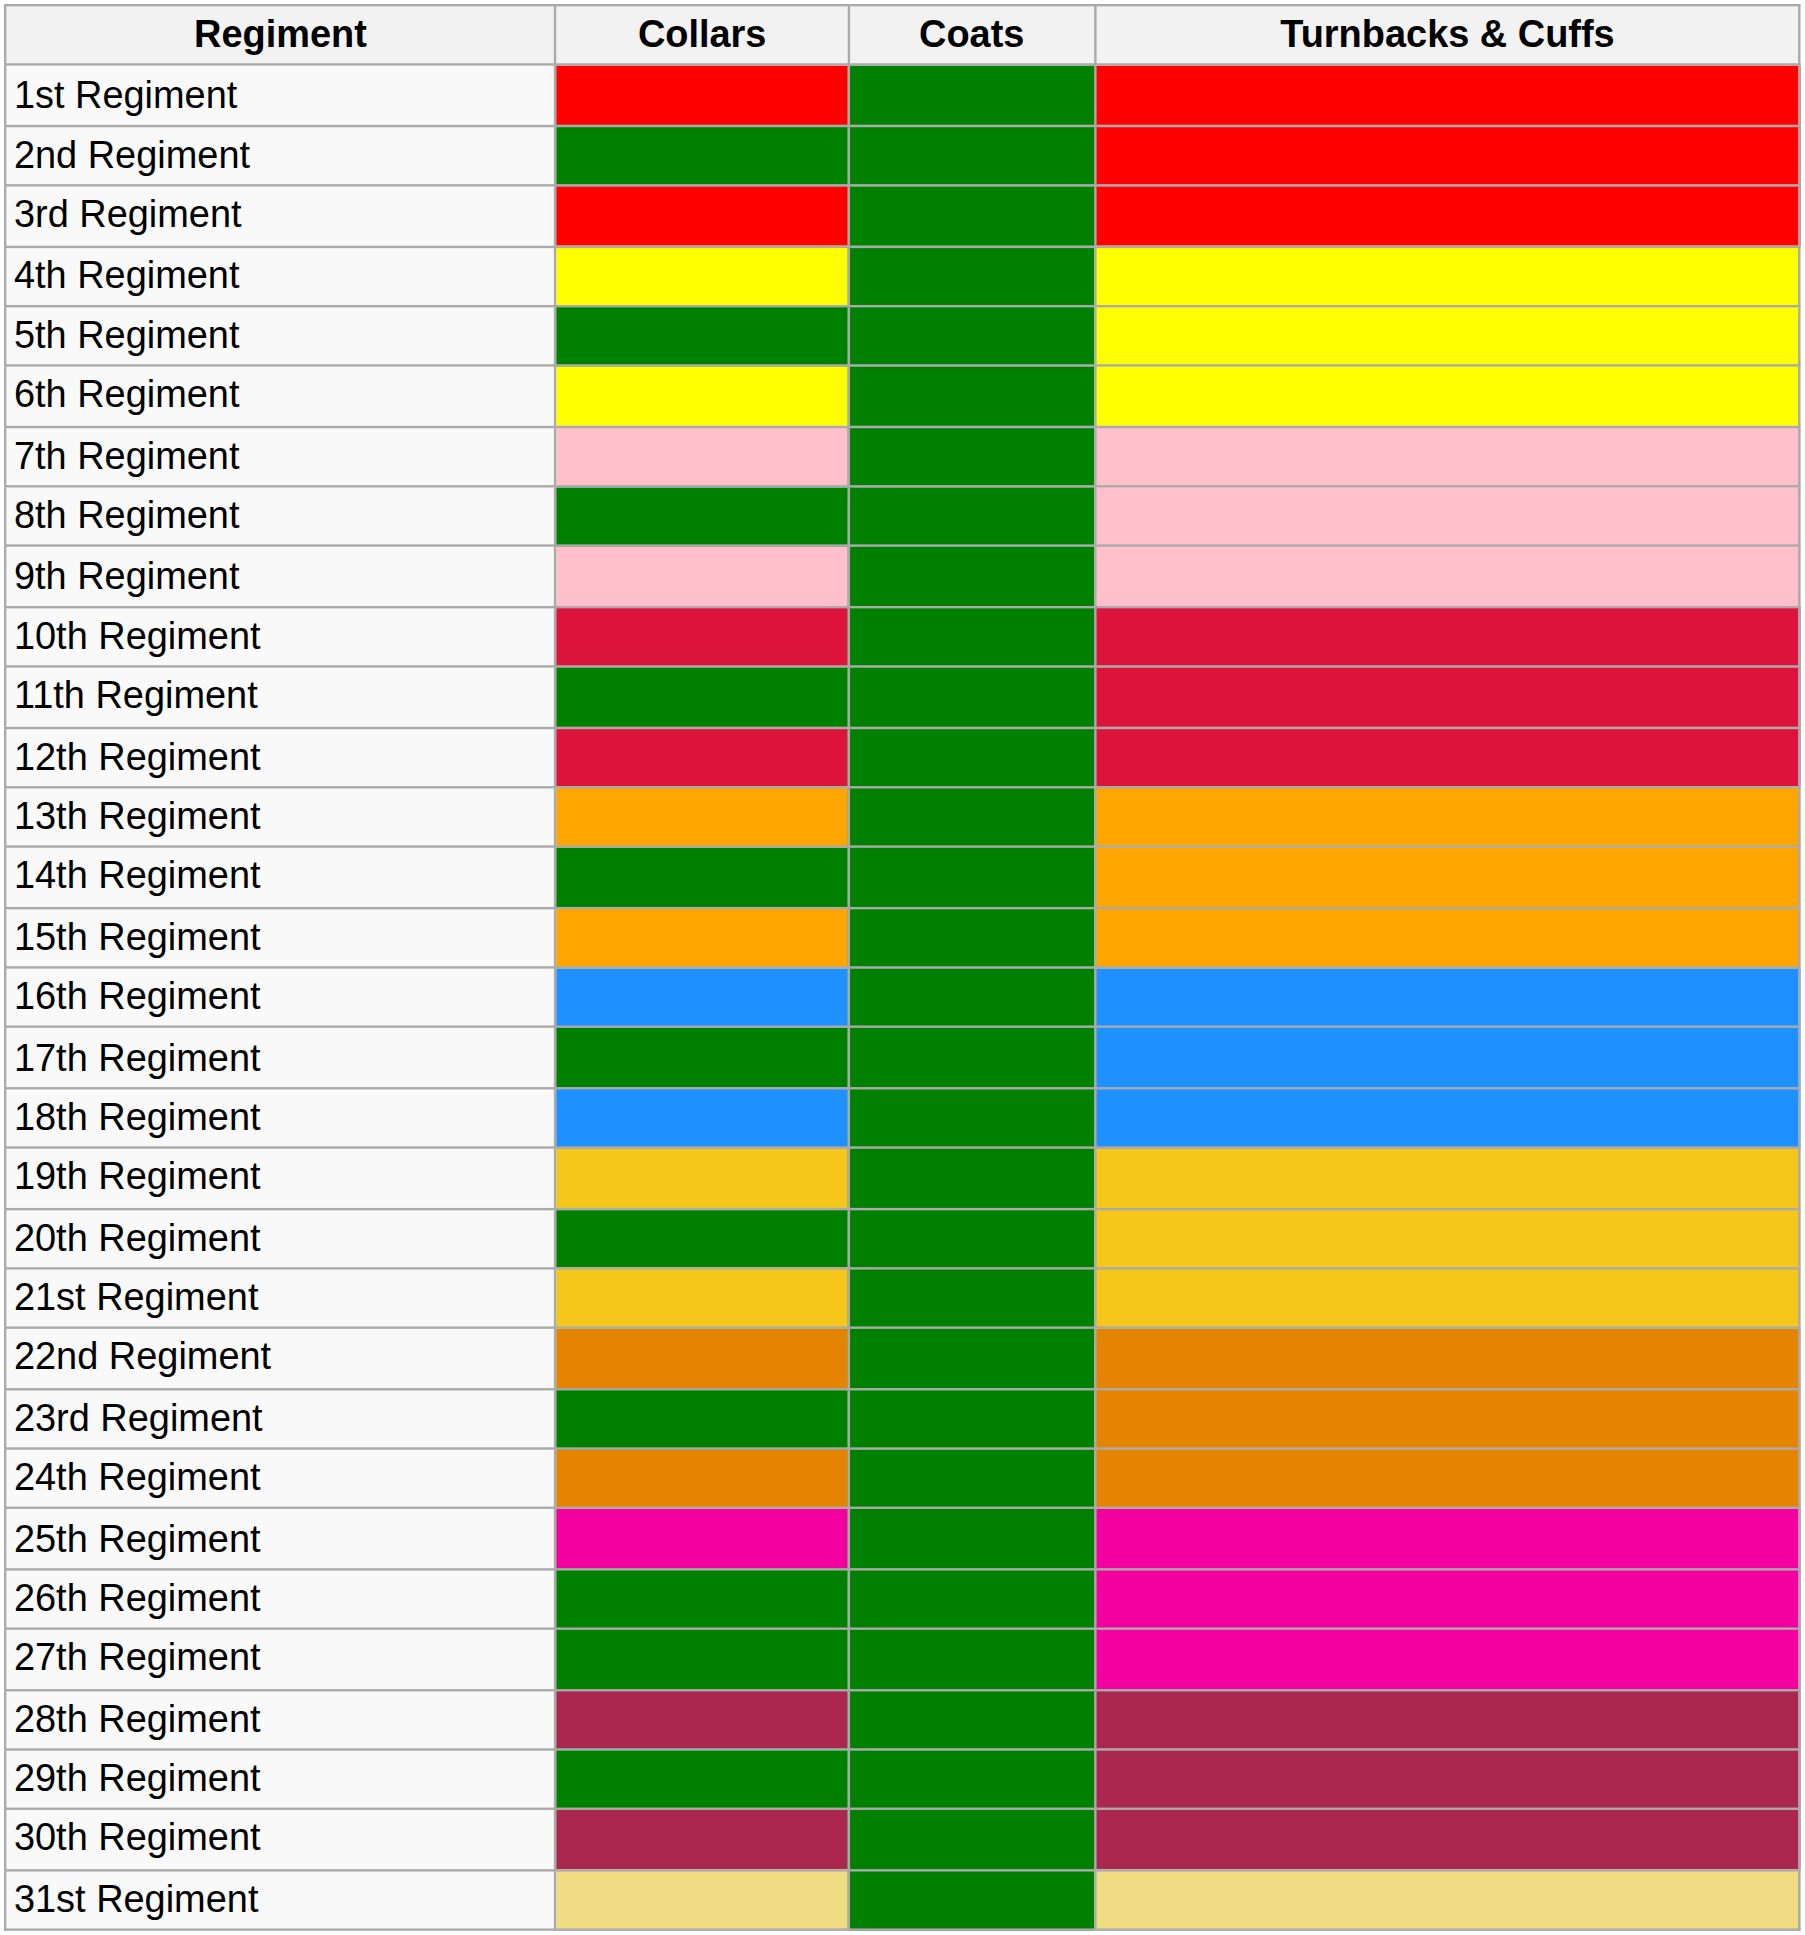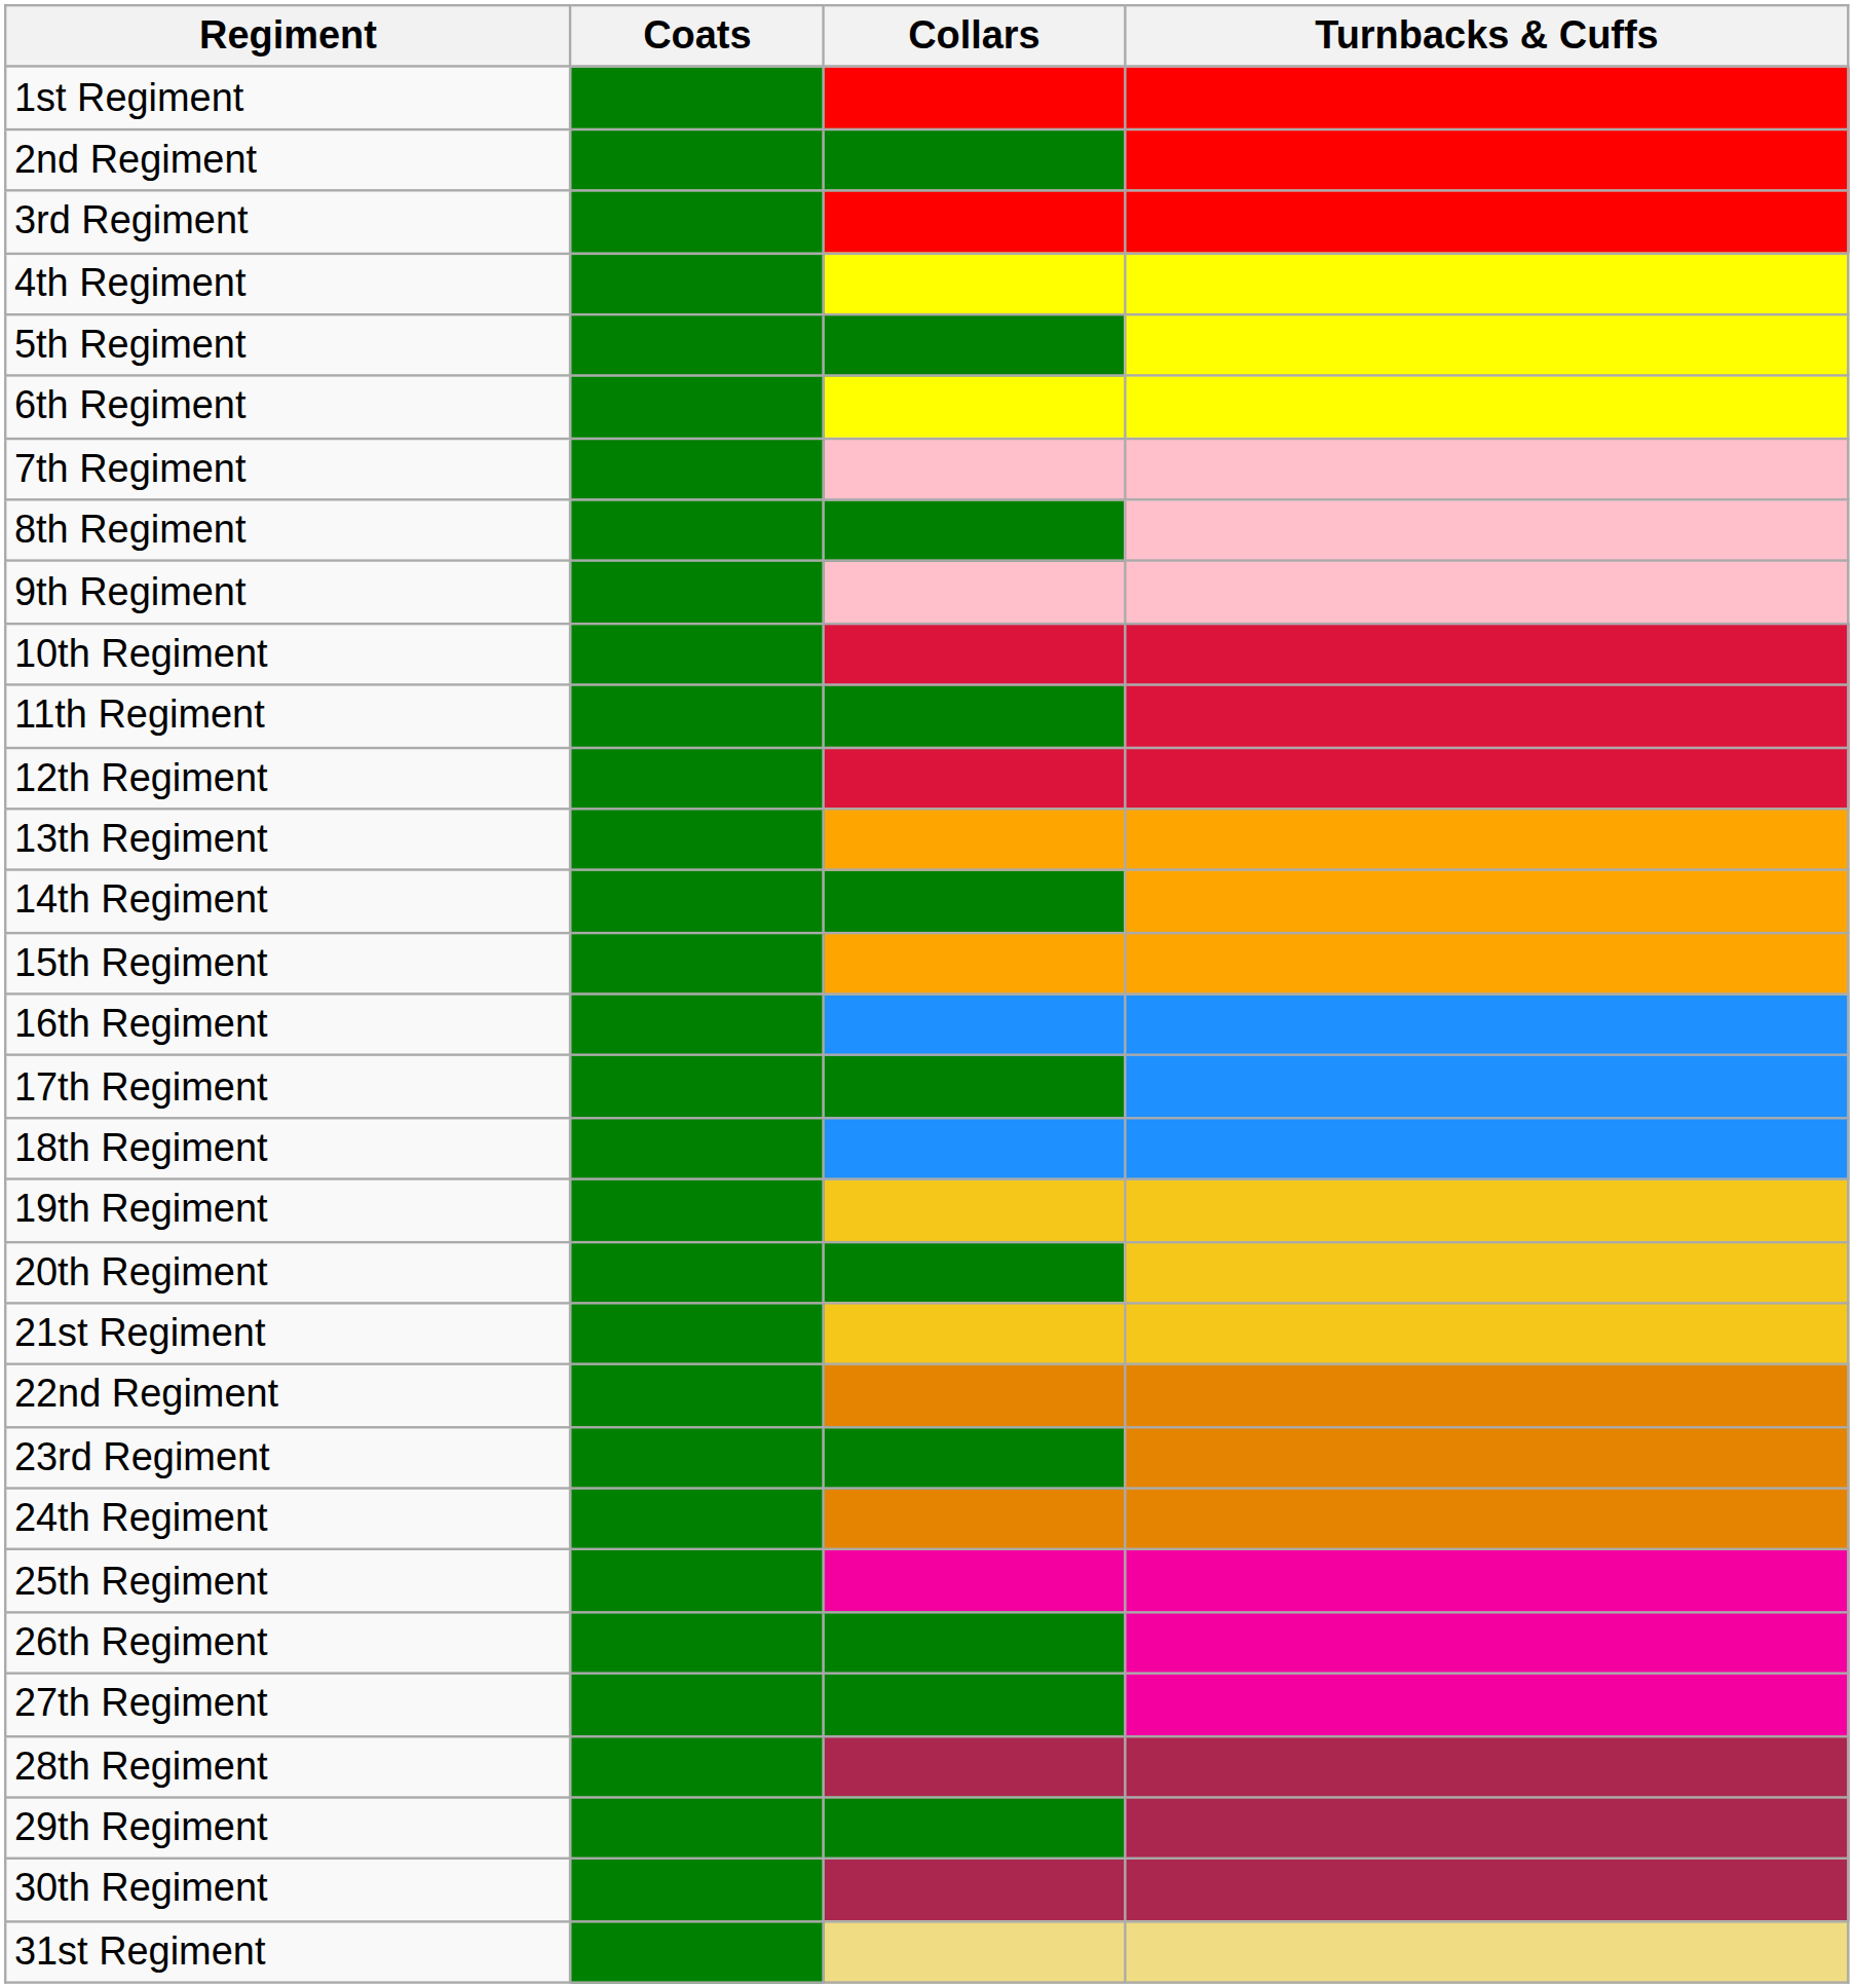 <table class="wikitable sortable" style="width:60%;">
 <tr>
 <th>Regiment</th>
+<th>Coats</th>
 <th>Collars</th>
-<th>Coats</th>
 <th>Turnbacks & Cuffs</th>
 </tr>
 <tr>
 <td>1st Regiment</td>
+<td style="background:green;"></td>
 <td style="background:#f00;"></td>
-<td style="background:green;"></td>
 <td style="background:#f00;"></td>
 </tr>
 <tr>
 <td>2nd Regiment</td>
 <td style="background:green;"></td>
 <td style="background:green;"></td>
 <td style="background:#f00;"></td>
 </tr>
 <tr>
 <td>3rd Regiment</td>
+<td style="background:green;"></td>
 <td style="background:#f00;"></td>
-<td style="background:green;"></td>
 <td style="background:#f00;"></td>
 </tr>
 <tr>
 <td>4th Regiment</td>
+<td style="background:green;"></td>
 <td style="background:#ff0;"></td>
-<td style="background:green;"></td>
 <td style="background:#ff0;"></td>
 </tr>
 <tr>
 <td>5th Regiment</td>
 <td style="background:green;"></td>
 <td style="background:green;"></td>
 <td style="background:#ff0;"></td>
 </tr>
 <tr>
 <td>6th Regiment</td>
+<td style="background:green;"></td>
 <td style="background:#ff0;"></td>
-<td style="background:green;"></td>
 <td style="background:#ff0;"></td>
 </tr>
 <tr>
 <td>7th Regiment</td>
+<td style="background:green;"></td>
 <td style="background:pink;"></td>
-<td style="background:green;"></td>
 <td style="background:pink;"></td>
 </tr>
 <tr>
 <td>8th Regiment</td>
 <td style="background:green;"></td>
 <td style="background:green;"></td>
 <td style="background:pink;"></td>
 </tr>
 <tr>
 <td>9th Regiment</td>
+<td style="background:green;"></td>
 <td style="background:pink;"></td>
-<td style="background:green;"></td>
 <td style="background:pink;"></td>
 </tr>
 <tr>
 <td>10th Regiment</td>
+<td style="background:green;"></td>
 <td style="background:crimson;"></td>
-<td style="background:green;"></td>
 <td style="background:crimson;"></td>
 </tr>
 <tr>
 <td>11th Regiment</td>
 <td style="background:green;"></td>
 <td style="background:green;"></td>
 <td style="background:crimson;"></td>
 </tr>
 <tr>
 <td>12th Regiment</td>
+<td style="background:green;"></td>
 <td style="background:crimson;"></td>
-<td style="background:green;"></td>
 <td style="background:crimson;"></td>
 </tr>
 <tr>
 <td>13th Regiment</td>
+<td style="background:green;"></td>
 <td style="background:orange;"></td>
-<td style="background:green;"></td>
 <td style="background:orange;"></td>
 </tr>
 <tr>
 <td>14th Regiment</td>
 <td style="background:green;"></td>
 <td style="background:green;"></td>
 <td style="background:orange;"></td>
 </tr>
 <tr>
 <td>15th Regiment</td>
+<td style="background:green;"></td>
 <td style="background:orange;"></td>
-<td style="background:green;"></td>
 <td style="background:orange;"></td>
 </tr>
 <tr>
 <td>16th Regiment</td>
+<td style="background:green;"></td>
 <td style="background:#1e90ff;"></td>
-<td style="background:green;"></td>
 <td style="background:#1e90ff;"></td>
 </tr>
 <tr>
 <td>17th Regiment</td>
 <td style="background:green;"></td>
 <td style="background:green;"></td>
 <td style="background:#1e90ff;"></td>
 </tr>
 <tr>
 <td>18th Regiment</td>
+<td style="background:green;"></td>
 <td style="background:#1e90ff;"></td>
-<td style="background:green;"></td>
 <td style="background:#1e90ff;"></td>
 </tr>
 <tr>
 <td>19th Regiment</td>
+<td style="background:green;"></td>
 <td style="background:#f5c71a;"></td>
-<td style="background:green;"></td>
 <td style="background:#f5c71a;"></td>
 </tr>
 <tr>
 <td>20th Regiment</td>
 <td style="background:green;"></td>
 <td style="background:green;"></td>
 <td style="background:#f5c71a;"></td>
 </tr>
 <tr>
 <td>21st Regiment</td>
+<td style="background:green;"></td>
 <td style="background:#f5c71a;"></td>
-<td style="background:green;"></td>
 <td style="background:#f5c71a;"></td>
 </tr>
 <tr>
 <td>22nd Regiment</td>
+<td style="background:green;"></td>
 <td style="background:#e48400;"></td>
-<td style="background:green;"></td>
 <td style="background:#e48400;"></td>
 </tr>
 <tr>
 <td>23rd Regiment</td>
 <td style="background:green;"></td>
 <td style="background:green;"></td>
 <td style="background:#e48400;"></td>
 </tr>
 <tr>
 <td>24th Regiment</td>
+<td style="background:green;"></td>
 <td style="background:#e48400;"></td>
-<td style="background:green;"></td>
 <td style="background:#e48400;"></td>
 </tr>
 <tr>
 <td>25th Regiment</td>
+<td style="background:green;"></td>
 <td style="background:#f400a1;"></td>
-<td style="background:green;"></td>
 <td style="background:#f400a1;"></td>
 </tr>
 <tr>
 <td>26th Regiment</td>
 <td style="background:green;"></td>
 <td style="background:green;"></td>
 <td style="background:#f400a1;"></td>
 </tr>
 <tr>
 <td>27th Regiment</td>
 <td style="background:green;"></td>
 <td style="background:green;"></td>
 <td style="background:#f400a1;"></td>
 </tr>
 <tr>
 <td>28th Regiment</td>
+<td style="background:green;"></td>
 <td style="background:#ab274f;"></td>
-<td style="background:green;"></td>
 <td style="background:#ab274f;"></td>
 </tr>
 <tr>
 <td>29th Regiment</td>
 <td style="background:green;"></td>
 <td style="background:green;"></td>
 <td style="background:#ab274f;"></td>
 </tr>
 <tr>
 <td>30th Regiment</td>
+<td style="background:green;"></td>
 <td style="background:#ab274f;"></td>
-<td style="background:green;"></td>
 <td style="background:#ab274f;"></td>
 </tr>
 <tr>
 <td>31st Regiment</td>
+<td style="background:green;"></td>
 <td style="background:#f0dc82;"></td>
-<td style="background:green;"></td>
 <td style="background:#f0dc82;"></td>
 </tr>
 </table>
